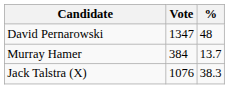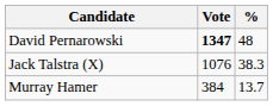 <table class="wikitable">
 <tr>
 <th bgcolor="#DDDDFF" width="200px">Candidate</th>
 <th bgcolor="#DDDDFF">Vote</th>
 <th bgcolor="#DDDDFF">%</th>
 </tr>
 <tr>
 <td>David Pernarowski</td>
-<td>1347</td>
+<td><strong>1347</strong></td>
 <td>48</td>
+</tr>
+<tr>
+<td>Jack Talstra (X)</td>
+<td>1076</td>
+<td>38.3</td>
 </tr>
 <tr>
 <td>Murray Hamer</td>
 <td>384</td>
 <td>13.7</td>
 </tr>
-<tr>
-<td>Jack Talstra (X)</td>
-<td>1076</td>
-<td>38.3</td>
-</tr>
 </table>
